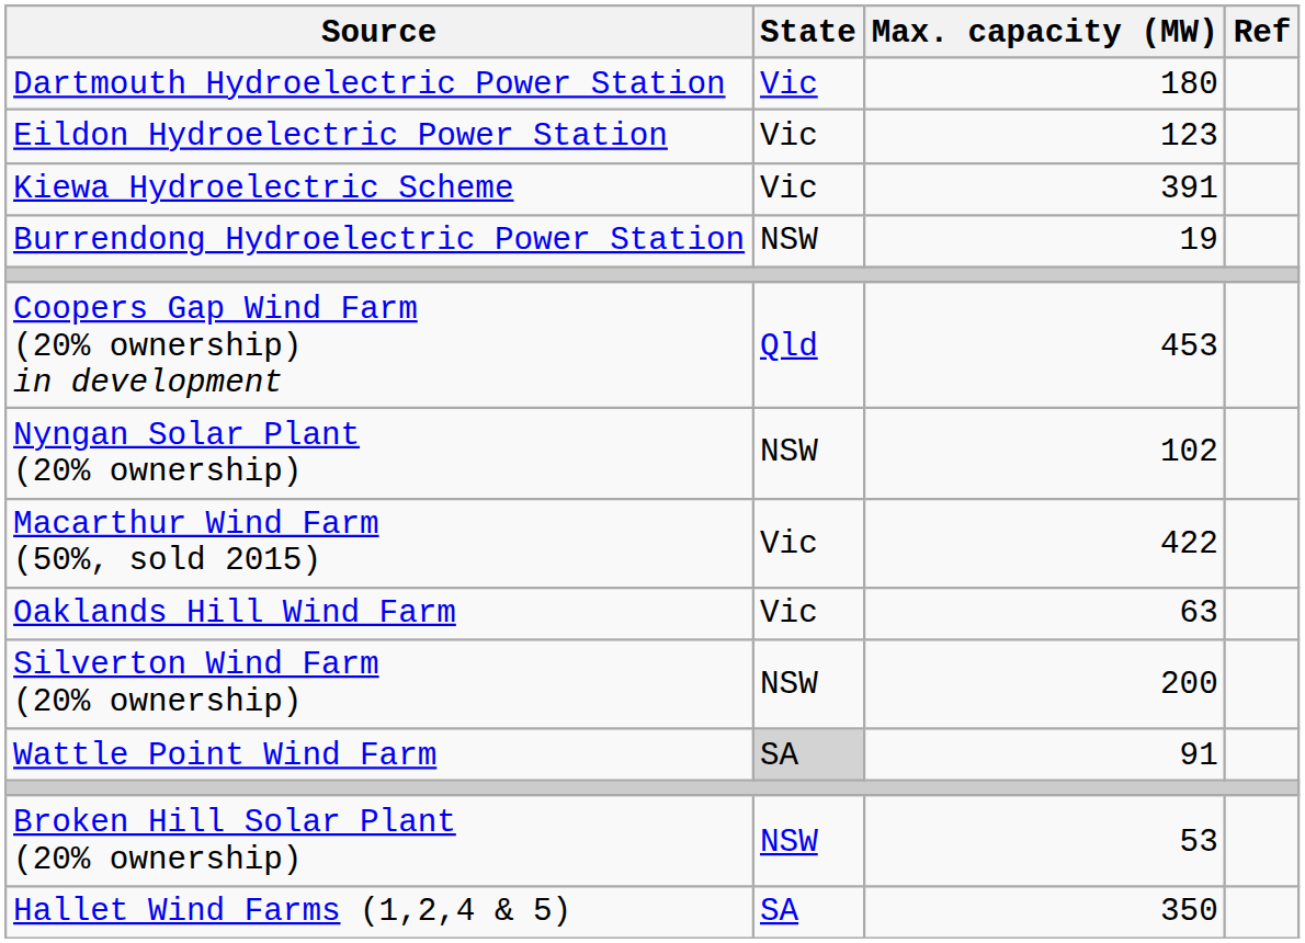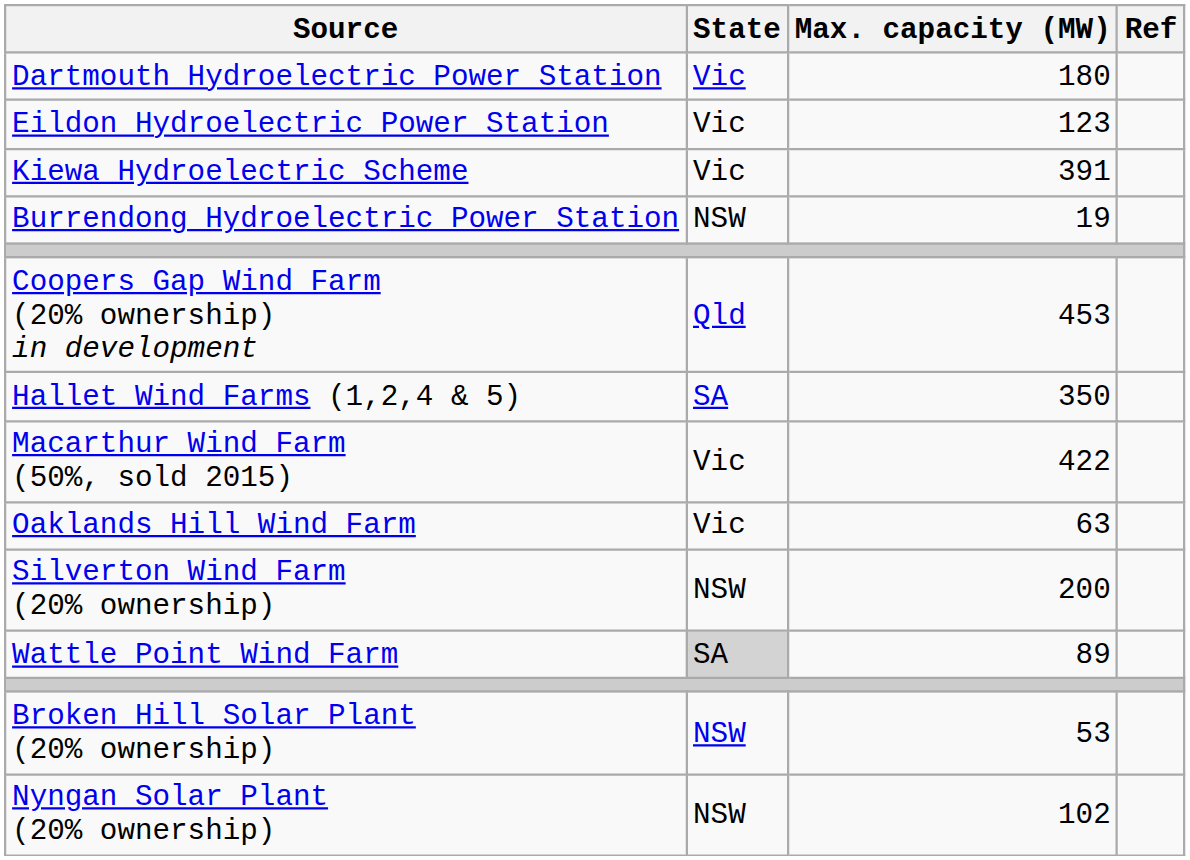 <table class="wikitable sortable">
 <tr>
 <th>Source</th>
 <th>State</th>
 <th>Max. capacity (MW)</th>
 <th>Ref</th>
 </tr>
 <tr>
 <td><a href='#'>Dartmouth Hydroelectric Power Station</a></td>
 <td><a href='#'>Vic</a></td>
 <td align="right">180</td>
 <td></td>
 </tr>
 <tr>
 <td><a href='#'>Eildon Hydroelectric Power Station</a></td>
 <td>Vic</td>
 <td align="right">123</td>
 <td></td>
 </tr>
 <tr>
 <td><a href='#'>Kiewa Hydroelectric Scheme</a></td>
 <td>Vic</td>
 <td align="right">391</td>
 <td></td>
 </tr>
 <tr>
 <td><a href='#'>Burrendong Hydroelectric Power Station</a></td>
 <td>NSW</td>
 <td align="right">19</td>
 <td></td>
 </tr>
 <tr>
 <th colspan="4" style="background: #cccccc;"></th>
 </tr>
 <tr>
 <td><a href='#'>Coopers Gap Wind Farm</a><br>(20% ownership)<br><em>in development</em></td>
 <td><a href='#'>Qld</a></td>
 <td align="right">453</td>
 <td></td>
 </tr>
 <tr>
-<td><a href='#'>Nyngan Solar Plant</a><br>(20% ownership)</td>
-<td>NSW</td>
-<td align="right">102</td>
+<td><a href='#'>Hallet Wind Farms</a> (1,2,4 & 5)</td>
+<td><a href='#'>SA</a></td>
+<td align="right">350</td>
 <td></td>
 </tr>
 <tr>
 <td><a href='#'>Macarthur Wind Farm</a> <br>(50%, sold 2015)</td>
 <td>Vic</td>
 <td align="right">422</td>
 <td></td>
 </tr>
 <tr>
 <td><a href='#'>Oaklands Hill Wind Farm</a></td>
 <td>Vic</td>
 <td align="right">63</td>
 <td></td>
 </tr>
 <tr>
 <td><a href='#'>Silverton Wind Farm</a><br>(20% ownership)</td>
 <td>NSW</td>
 <td align="right">200</td>
 <td></td>
 </tr>
 <tr>
 <td><a href='#'>Wattle Point Wind Farm</a></td>
 <td style="background: lightgrey;">SA</td>
-<td align="right">91</td>
+<td align="right">89</td>
 <td></td>
 </tr>
 <tr>
 <th colspan="4" style="background: #cccccc;"></th>
 </tr>
 <tr>
 <td><a href='#'>Broken Hill Solar Plant</a><br>(20% ownership)</td>
 <td><a href='#'>NSW</a></td>
 <td align="right">53</td>
 <td></td>
 </tr>
 <tr>
-<td><a href='#'>Hallet Wind Farms</a> (1,2,4 & 5)</td>
-<td><a href='#'>SA</a></td>
-<td align="right">350</td>
+<td><a href='#'>Nyngan Solar Plant</a><br>(20% ownership)</td>
+<td>NSW</td>
+<td align="right">102</td>
 <td></td>
 </tr>
 </table>
